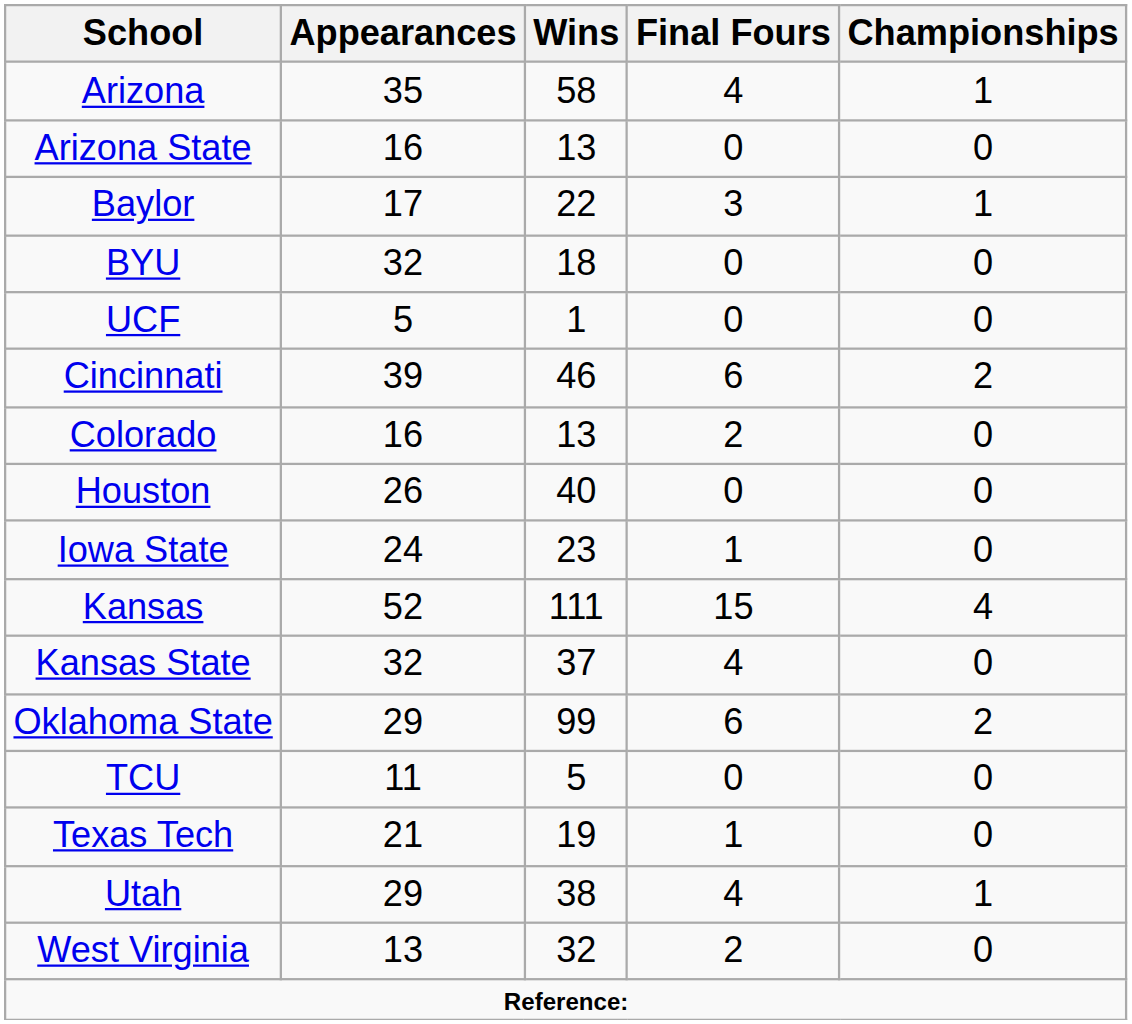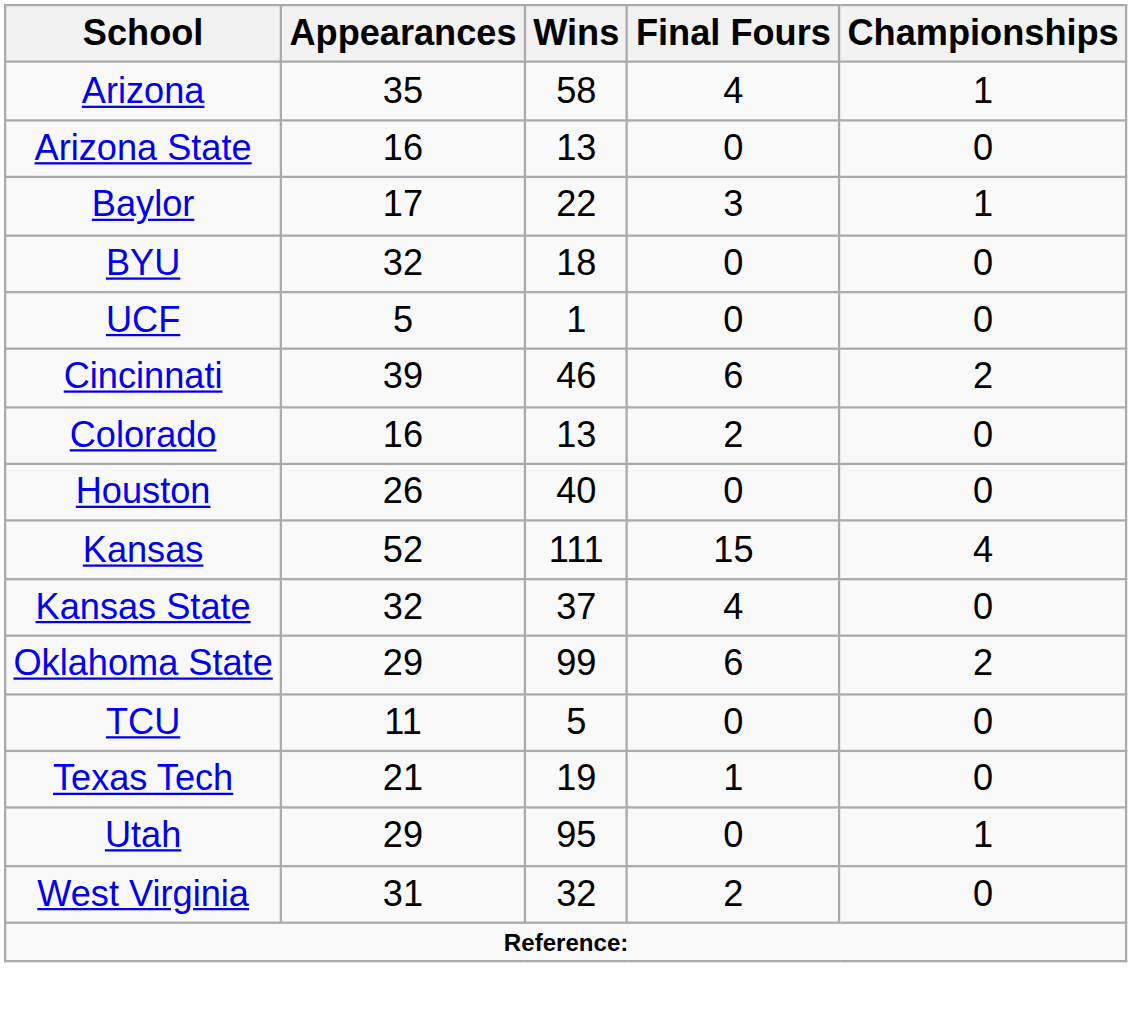 <table class="wikitable sortable">
 <tr>
 <th>School</th>
 <th>Appearances</th>
 <th>Wins</th>
 <th>Final Fours</th>
 <th>Championships</th>
 </tr>
 <tr>
 <td style="text-align: center;"><a href='#'>Arizona</a></td>
 <td style="text-align: center;">35</td>
 <td style="text-align: center;">58</td>
 <td style="text-align: center;">4</td>
 <td style="text-align: center;">1</td>
 </tr>
 <tr>
 <td style="text-align: center;"><a href='#'>Arizona State</a></td>
 <td style="text-align: center;">16</td>
 <td style="text-align: center;">13</td>
 <td style="text-align: center;">0</td>
 <td style="text-align: center;">0</td>
 </tr>
 <tr>
 <td style="text-align: center;"><a href='#'>Baylor</a></td>
 <td style="text-align: center;">17</td>
 <td style="text-align: center;">22</td>
 <td style="text-align: center;">3</td>
 <td style="text-align: center;">1</td>
 </tr>
 <tr>
 <td style="text-align: center;"><a href='#'>BYU</a></td>
 <td style="text-align: center;">32</td>
 <td style="text-align: center;">18</td>
 <td style="text-align: center;">0</td>
 <td style="text-align: center;">0</td>
 </tr>
 <tr>
 <td style="text-align: center;"><a href='#'>UCF</a></td>
 <td style="text-align: center;">5</td>
 <td style="text-align: center;">1</td>
 <td style="text-align: center;">0</td>
 <td style="text-align: center;">0</td>
 </tr>
 <tr>
 <td style="text-align: center;"><a href='#'>Cincinnati</a></td>
 <td style="text-align: center;">39</td>
 <td style="text-align: center;">46</td>
 <td style="text-align: center;">6</td>
 <td style="text-align: center;">2</td>
 </tr>
 <tr>
 <td style="text-align: center;"><a href='#'>Colorado</a></td>
 <td style="text-align: center;">16</td>
 <td style="text-align: center;">13</td>
 <td style="text-align: center;">2</td>
 <td style="text-align: center;">0</td>
 </tr>
 <tr>
 <td style="text-align: center;"><a href='#'>Houston</a></td>
 <td style="text-align: center;">26</td>
 <td style="text-align: center;">40</td>
 <td style="text-align: center;">0</td>
 <td style="text-align: center;">0</td>
 </tr>
 <tr>
-<td style="text-align: center;"><a href='#'>Iowa State</a></td>
-<td style="text-align: center;">24</td>
-<td style="text-align: center;">23</td>
-<td style="text-align: center;">1</td>
-<td style="text-align: center;">0</td>
-</tr>
-<tr>
 <td style="text-align: center;"><a href='#'>Kansas</a></td>
 <td style="text-align: center;">52</td>
 <td style="text-align: center;">111</td>
 <td style="text-align: center;">15</td>
 <td style="text-align: center;">4</td>
 </tr>
 <tr>
 <td style="text-align: center;"><a href='#'>Kansas State</a></td>
 <td style="text-align: center;">32</td>
 <td style="text-align: center;">37</td>
 <td style="text-align: center;">4</td>
 <td style="text-align: center;">0</td>
 </tr>
 <tr>
 <td style="text-align: center;"><a href='#'>Oklahoma State</a></td>
 <td style="text-align: center;">29</td>
 <td style="text-align: center;">99</td>
 <td style="text-align: center;">6</td>
 <td style="text-align: center;">2</td>
 </tr>
 <tr>
 <td style="text-align: center;"><a href='#'>TCU</a></td>
 <td style="text-align: center;">11</td>
 <td style="text-align: center;">5</td>
 <td style="text-align: center;">0</td>
 <td style="text-align: center;">0</td>
 </tr>
 <tr>
 <td style="text-align: center;"><a href='#'>Texas Tech</a></td>
 <td style="text-align: center;">21</td>
 <td style="text-align: center;">19</td>
 <td style="text-align: center;">1</td>
 <td style="text-align: center;">0</td>
 </tr>
 <tr>
 <td style="text-align: center;"><a href='#'>Utah</a></td>
 <td style="text-align: center;">29</td>
-<td style="text-align: center;">38</td>
-<td style="text-align: center;">4</td>
+<td style="text-align: center;">95</td>
+<td style="text-align: center;">0</td>
 <td style="text-align: center;">1</td>
 </tr>
 <tr>
 <td style="text-align: center;"><a href='#'>West Virginia</a></td>
-<td style="text-align: center;">13</td>
+<td style="text-align: center;">31</td>
 <td style="text-align: center;">32</td>
 <td style="text-align: center;">2</td>
 <td style="text-align: center;">0</td>
 </tr>
 <tr>
 <td colspan="5" style="font-size:8pt; text-align:center;"><strong>Reference:</strong></td>
 </tr>
 </table>
